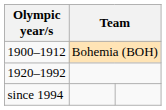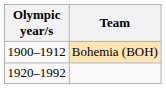 <table class = wikitable style = text-align:center;font-size:90%>
 <tr>
 <th>Olympic<br>year/s</th>
 <th colspan = 2>Team</th>
 </tr>
 <tr>
 <td align = left>1900–1912</td>
 <td colspan = 2 style = background:moccasin>Bohemia (BOH)</td>
 </tr>
 <tr>
 <td align = left>1920–1992</td>
 <td colspan = 2></td>
 </tr>
-<tr>
-<td align = left>since 1994</td>
-<td></td>
-<td></td>
-</tr>
 </table>
